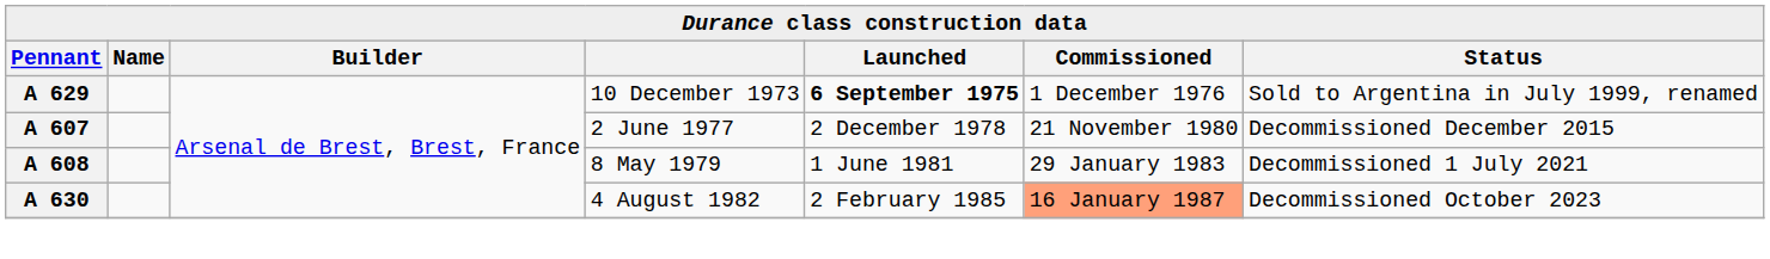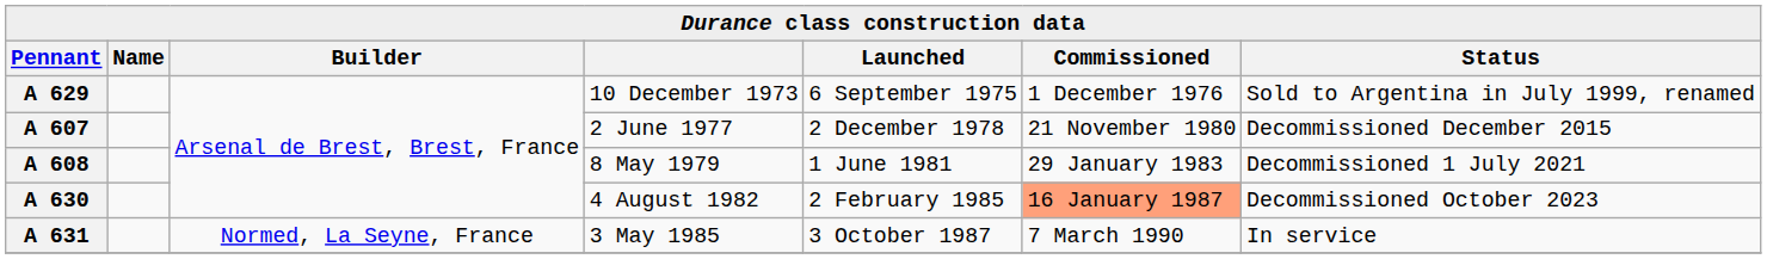 <table border="1" class="wikitable plainrowheaders collapsible ">
 <tr>
 <th colspan="7" style="background:#eee;" align="center"><em>Durance</em> class construction data</th>
 </tr>
 <tr>
 <th scope="col"><a href='#'>Pennant</a></th>
 <th scope="col">Name</th>
 <th scope="col">Builder</th>
 <th scope="col"></th>
 <th scope="col">Launched</th>
 <th scope="col">Commissioned</th>
 <th scope="col">Status</th>
 </tr>
 <tr>
 <th scope="row">A 629</th>
 <td></td>
 <td rowspan=4 align=center><a href='#'>Arsenal de Brest</a>, <a href='#'>Brest</a>, France</td>
 <td>10 December 1973</td>
-<td><strong>6 September 1975</strong></td>
+<td>6 September 1975</td>
 <td>1 December 1976</td>
 <td>Sold to Argentina in July 1999, renamed </td>
 </tr>
 <tr>
 <th scope="row">A 607</th>
 <td></td>
 <td>2 June 1977</td>
 <td>2 December 1978</td>
 <td>21 November 1980</td>
 <td>Decommissioned December 2015</td>
 </tr>
 <tr>
 <th scope="row">A 608</th>
 <td></td>
 <td>8 May 1979</td>
 <td>1 June 1981</td>
 <td>29 January 1983</td>
 <td>Decommissioned 1 July 2021</td>
 </tr>
 <tr>
 <th scope="row">A 630</th>
 <td></td>
 <td>4 August 1982</td>
 <td>2 February 1985</td>
 <td style="background: lightsalmon;">16 January 1987</td>
 <td>Decommissioned October 2023</td>
 </tr>
 <tr>
+<th scope="row">A 631</th>
+<td></td>
+<td align=center><a href='#'>Normed</a>, <a href='#'>La Seyne</a>, France</td>
+<td>3 May 1985</td>
+<td>3 October 1987</td>
+<td>7 March 1990</td>
+<td>In service</td>
+</tr>
+<tr>
 </tr>
 </table>
